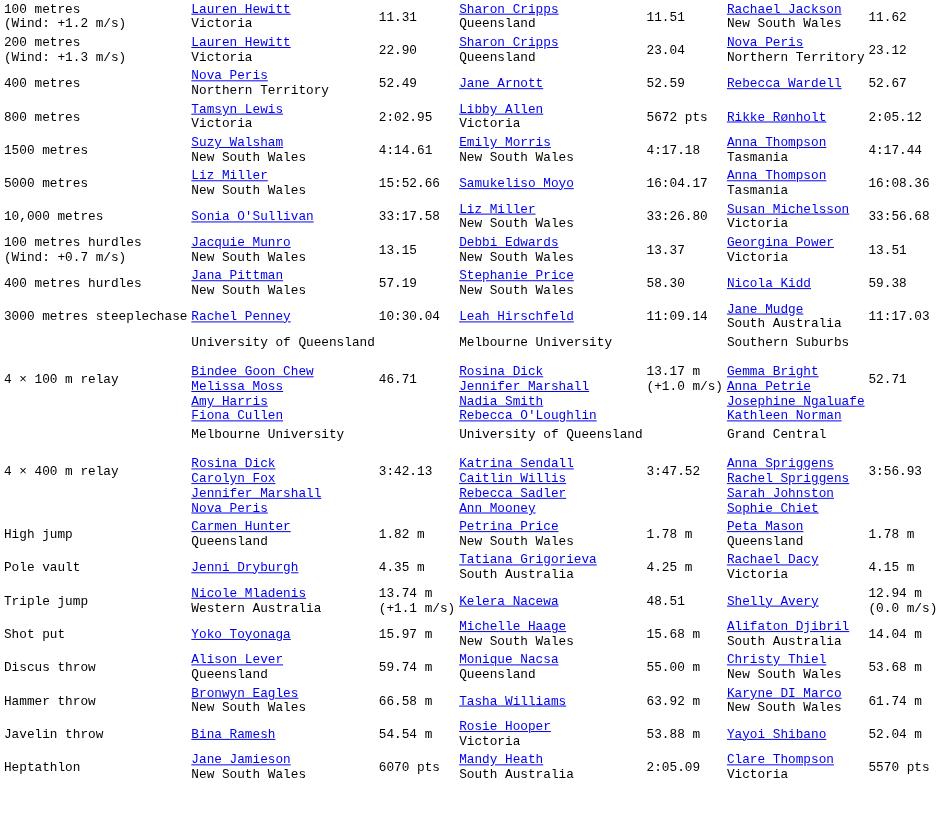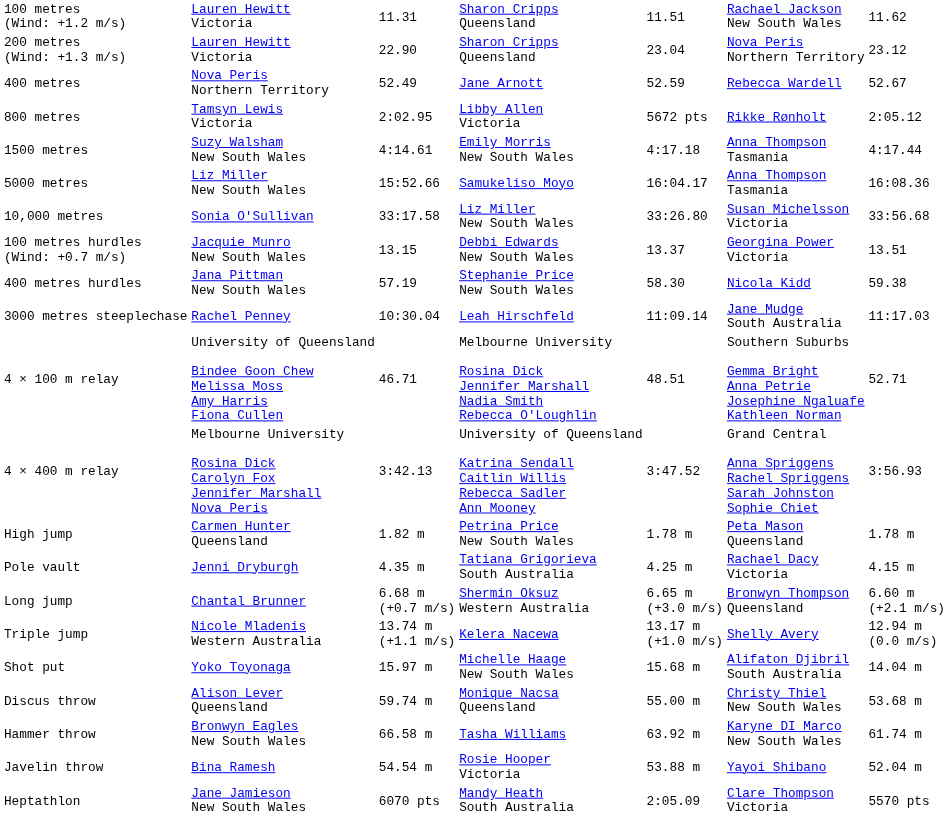 <table>
 <tr>
 <td>100 metres<br>(Wind: +1.2 m/s)</td>
 <td><a href='#'>Lauren Hewitt</a><br>Victoria</td>
 <td>11.31</td>
 <td><a href='#'>Sharon Cripps</a><br>Queensland</td>
 <td>11.51</td>
 <td><a href='#'>Rachael Jackson</a><br>New South Wales</td>
 <td>11.62</td>
 </tr>
 <tr>
 <td>200 metres<br>(Wind: +1.3 m/s)</td>
 <td><a href='#'>Lauren Hewitt</a><br>Victoria</td>
 <td>22.90</td>
 <td><a href='#'>Sharon Cripps</a><br>Queensland</td>
 <td>23.04</td>
 <td><a href='#'>Nova Peris</a><br>Northern Territory</td>
 <td>23.12</td>
 </tr>
 <tr>
 <td>400 metres</td>
 <td><a href='#'>Nova Peris</a><br>Northern Territory</td>
 <td>52.49</td>
 <td><a href='#'>Jane Arnott</a><br></td>
 <td>52.59</td>
 <td><a href='#'>Rebecca Wardell</a><br></td>
 <td>52.67</td>
 </tr>
 <tr>
 <td>800 metres</td>
 <td><a href='#'>Tamsyn Lewis</a><br>Victoria</td>
 <td>2:02.95</td>
 <td><a href='#'>Libby Allen</a><br>Victoria</td>
 <td>5672 pts</td>
 <td><a href='#'>Rikke Rønholt</a><br></td>
 <td>2:05.12</td>
 </tr>
 <tr>
 <td>1500 metres</td>
 <td><a href='#'>Suzy Walsham</a><br>New South Wales</td>
 <td>4:14.61</td>
 <td><a href='#'>Emily Morris</a><br>New South Wales</td>
 <td>4:17.18</td>
 <td><a href='#'>Anna Thompson</a><br>Tasmania</td>
 <td>4:17.44</td>
 </tr>
 <tr>
 <td>5000 metres</td>
 <td><a href='#'>Liz Miller</a><br>New South Wales</td>
 <td>15:52.66</td>
 <td><a href='#'>Samukeliso Moyo</a><br></td>
 <td>16:04.17</td>
 <td><a href='#'>Anna Thompson</a><br>Tasmania</td>
 <td>16:08.36</td>
 </tr>
 <tr>
 <td>10,000 metres</td>
 <td><a href='#'>Sonia O'Sullivan</a><br></td>
 <td>33:17.58</td>
 <td><a href='#'>Liz Miller</a><br>New South Wales</td>
 <td>33:26.80</td>
 <td><a href='#'>Susan Michelsson</a><br>Victoria</td>
 <td>33:56.68</td>
 </tr>
 <tr>
 <td>100 metres hurdles<br>(Wind: +0.7 m/s)</td>
 <td><a href='#'>Jacquie Munro</a><br>New South Wales</td>
 <td>13.15</td>
 <td><a href='#'>Debbi Edwards</a><br>New South Wales</td>
 <td>13.37</td>
 <td><a href='#'>Georgina Power</a><br>Victoria</td>
 <td>13.51</td>
 </tr>
 <tr>
 <td>400 metres hurdles</td>
 <td><a href='#'>Jana Pittman</a><br>New South Wales</td>
 <td>57.19</td>
 <td><a href='#'>Stephanie Price</a><br>New South Wales</td>
 <td>58.30</td>
 <td><a href='#'>Nicola Kidd</a><br></td>
 <td>59.38</td>
 </tr>
 <tr>
 <td>3000 metres steeplechase</td>
 <td><a href='#'>Rachel Penney</a><br></td>
 <td>10:30.04</td>
 <td><a href='#'>Leah Hirschfeld</a><br></td>
 <td>11:09.14</td>
 <td><a href='#'>Jane Mudge</a><br>South Australia</td>
 <td>11:17.03</td>
 </tr>
 <tr>
 <td>4 × 100 m relay</td>
 <td>University of Queensland<br><br><a href='#'>Bindee Goon Chew</a><br><a href='#'>Melissa Moss</a><br><a href='#'>Amy Harris</a><br><a href='#'>Fiona Cullen</a></td>
 <td>46.71</td>
 <td>Melbourne University<br><br><a href='#'>Rosina Dick</a><br><a href='#'>Jennifer Marshall</a><br><a href='#'>Nadia Smith</a><br><a href='#'>Rebecca O'Loughlin</a></td>
-<td>13.17 m <br>(+1.0 m/s)</td>
+<td>48.51</td>
 <td>Southern Suburbs<br><br><a href='#'>Gemma Bright</a><br><a href='#'>Anna Petrie</a><br><a href='#'>Josephine Ngaluafe</a><br><a href='#'>Kathleen Norman</a></td>
 <td>52.71</td>
 </tr>
 <tr>
 <td>4 × 400 m relay</td>
 <td>Melbourne University<br><br><a href='#'>Rosina Dick</a><br><a href='#'>Carolyn Fox</a><br><a href='#'>Jennifer Marshall</a><br><a href='#'>Nova Peris</a></td>
 <td>3:42.13</td>
 <td>University of Queensland<br><br><a href='#'>Katrina Sendall</a><br><a href='#'>Caitlin Willis</a><br><a href='#'>Rebecca Sadler</a><br><a href='#'>Ann Mooney</a></td>
 <td>3:47.52</td>
 <td>Grand Central<br><br><a href='#'>Anna Spriggens</a><br><a href='#'>Rachel Spriggens</a><br><a href='#'>Sarah Johnston</a><br><a href='#'>Sophie Chiet</a></td>
 <td>3:56.93</td>
 </tr>
 <tr>
 <td>High jump</td>
 <td><a href='#'>Carmen Hunter</a><br>Queensland</td>
 <td>1.82 m</td>
 <td><a href='#'>Petrina Price</a><br>New South Wales</td>
 <td>1.78 m</td>
 <td><a href='#'>Peta Mason</a><br>Queensland</td>
 <td>1.78 m</td>
 </tr>
 <tr>
 <td>Pole vault</td>
 <td><a href='#'>Jenni Dryburgh</a><br></td>
 <td>4.35 m</td>
 <td><a href='#'>Tatiana Grigorieva</a><br>South Australia</td>
 <td>4.25 m</td>
 <td><a href='#'>Rachael Dacy</a><br>Victoria</td>
 <td>4.15 m</td>
 </tr>
 <tr>
+<td>Long jump</td>
+<td><a href='#'>Chantal Brunner</a><br></td>
+<td>6.68 m <br>(+0.7 m/s)</td>
+<td><a href='#'>Shermin Oksuz</a><br>Western Australia</td>
+<td>6.65 m <br>(+3.0 m/s)</td>
+<td><a href='#'>Bronwyn Thompson</a><br>Queensland</td>
+<td>6.60 m <br>(+2.1 m/s)</td>
+</tr>
+<tr>
 <td>Triple jump</td>
 <td><a href='#'>Nicole Mladenis</a><br>Western Australia</td>
 <td>13.74 m <br>(+1.1 m/s)</td>
 <td><a href='#'>Kelera Nacewa</a><br></td>
-<td>48.51</td>
+<td>13.17 m <br>(+1.0 m/s)</td>
 <td><a href='#'>Shelly Avery</a><br></td>
 <td>12.94 m<br>(0.0 m/s)</td>
 </tr>
 <tr>
 <td>Shot put</td>
 <td><a href='#'>Yoko Toyonaga</a><br></td>
 <td>15.97 m</td>
 <td><a href='#'>Michelle Haage</a><br>New South Wales</td>
 <td>15.68 m</td>
 <td><a href='#'>Alifaton Djibril</a><br>South Australia</td>
 <td>14.04 m</td>
 </tr>
 <tr>
 <td>Discus throw</td>
 <td><a href='#'>Alison Lever</a><br>Queensland</td>
 <td>59.74 m</td>
 <td><a href='#'>Monique Nacsa</a><br>Queensland</td>
 <td>55.00 m</td>
 <td><a href='#'>Christy Thiel</a><br>New South Wales</td>
 <td>53.68 m</td>
 </tr>
 <tr>
 <td>Hammer throw</td>
 <td><a href='#'>Bronwyn Eagles</a><br>New South Wales</td>
 <td>66.58 m</td>
 <td><a href='#'>Tasha Williams</a><br></td>
 <td>63.92 m</td>
 <td><a href='#'>Karyne DI Marco</a><br>New South Wales</td>
 <td>61.74 m</td>
 </tr>
 <tr>
 <td>Javelin throw</td>
 <td><a href='#'>Bina Ramesh</a><br></td>
 <td>54.54 m</td>
 <td><a href='#'>Rosie Hooper</a><br>Victoria</td>
 <td>53.88 m</td>
 <td><a href='#'>Yayoi Shibano</a><br></td>
 <td>52.04 m</td>
 </tr>
 <tr>
 <td>Heptathlon</td>
 <td><a href='#'>Jane Jamieson</a><br>New South Wales</td>
 <td>6070 pts</td>
 <td><a href='#'>Mandy Heath</a><br>South Australia</td>
 <td>2:05.09</td>
 <td><a href='#'>Clare Thompson</a><br>Victoria</td>
 <td>5570 pts</td>
 </tr>
 <tr>
 </tr>
 </table>
